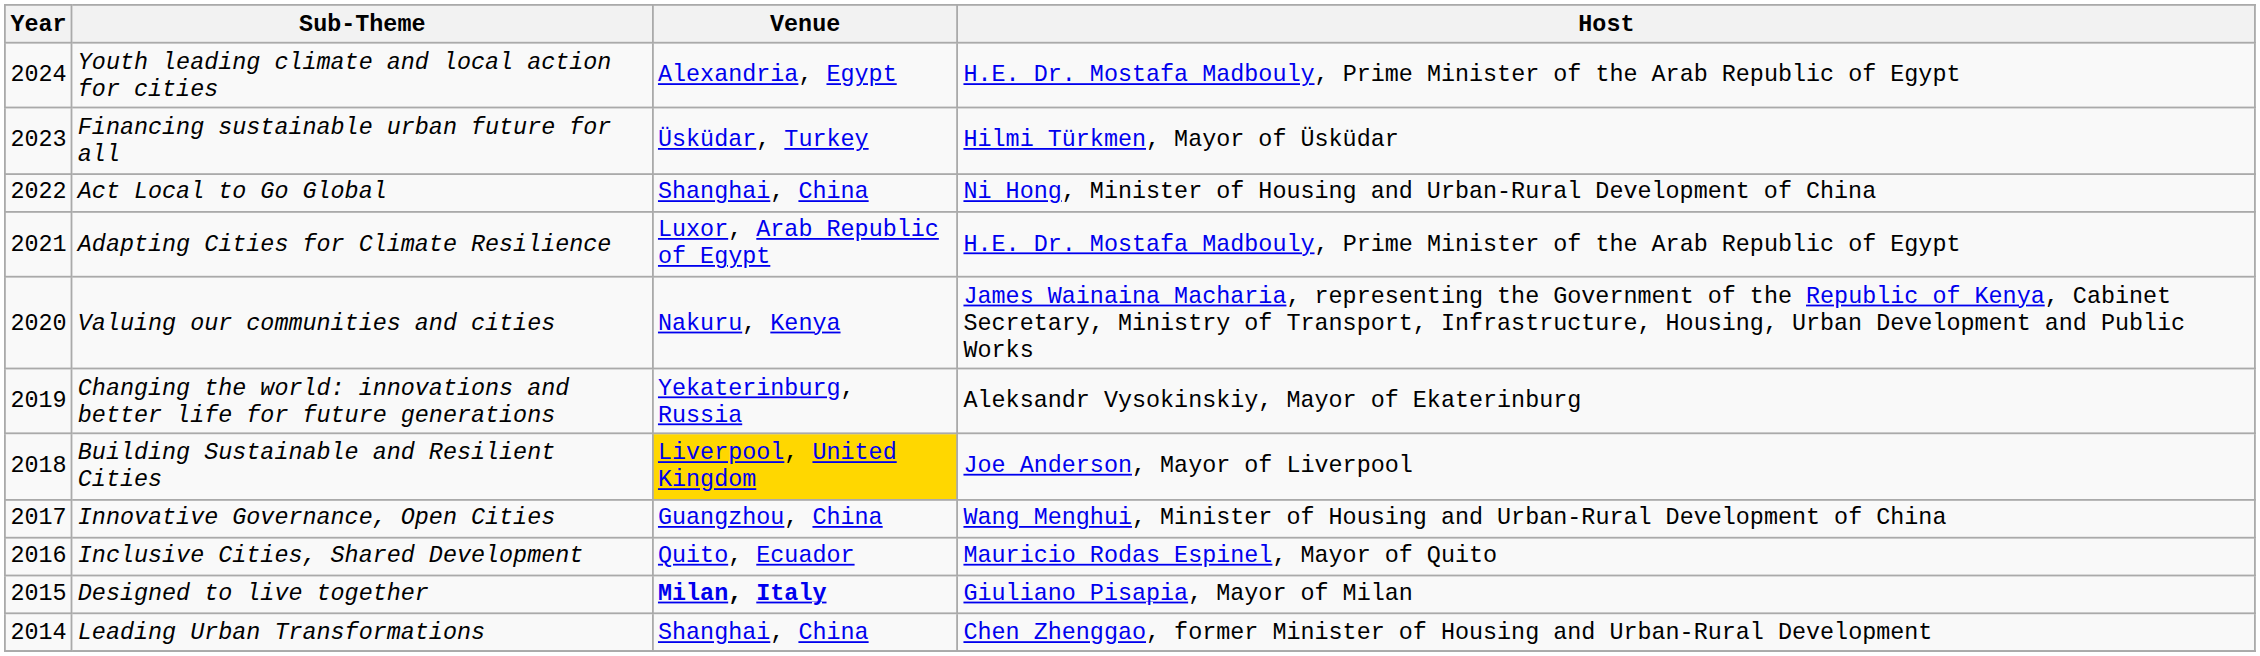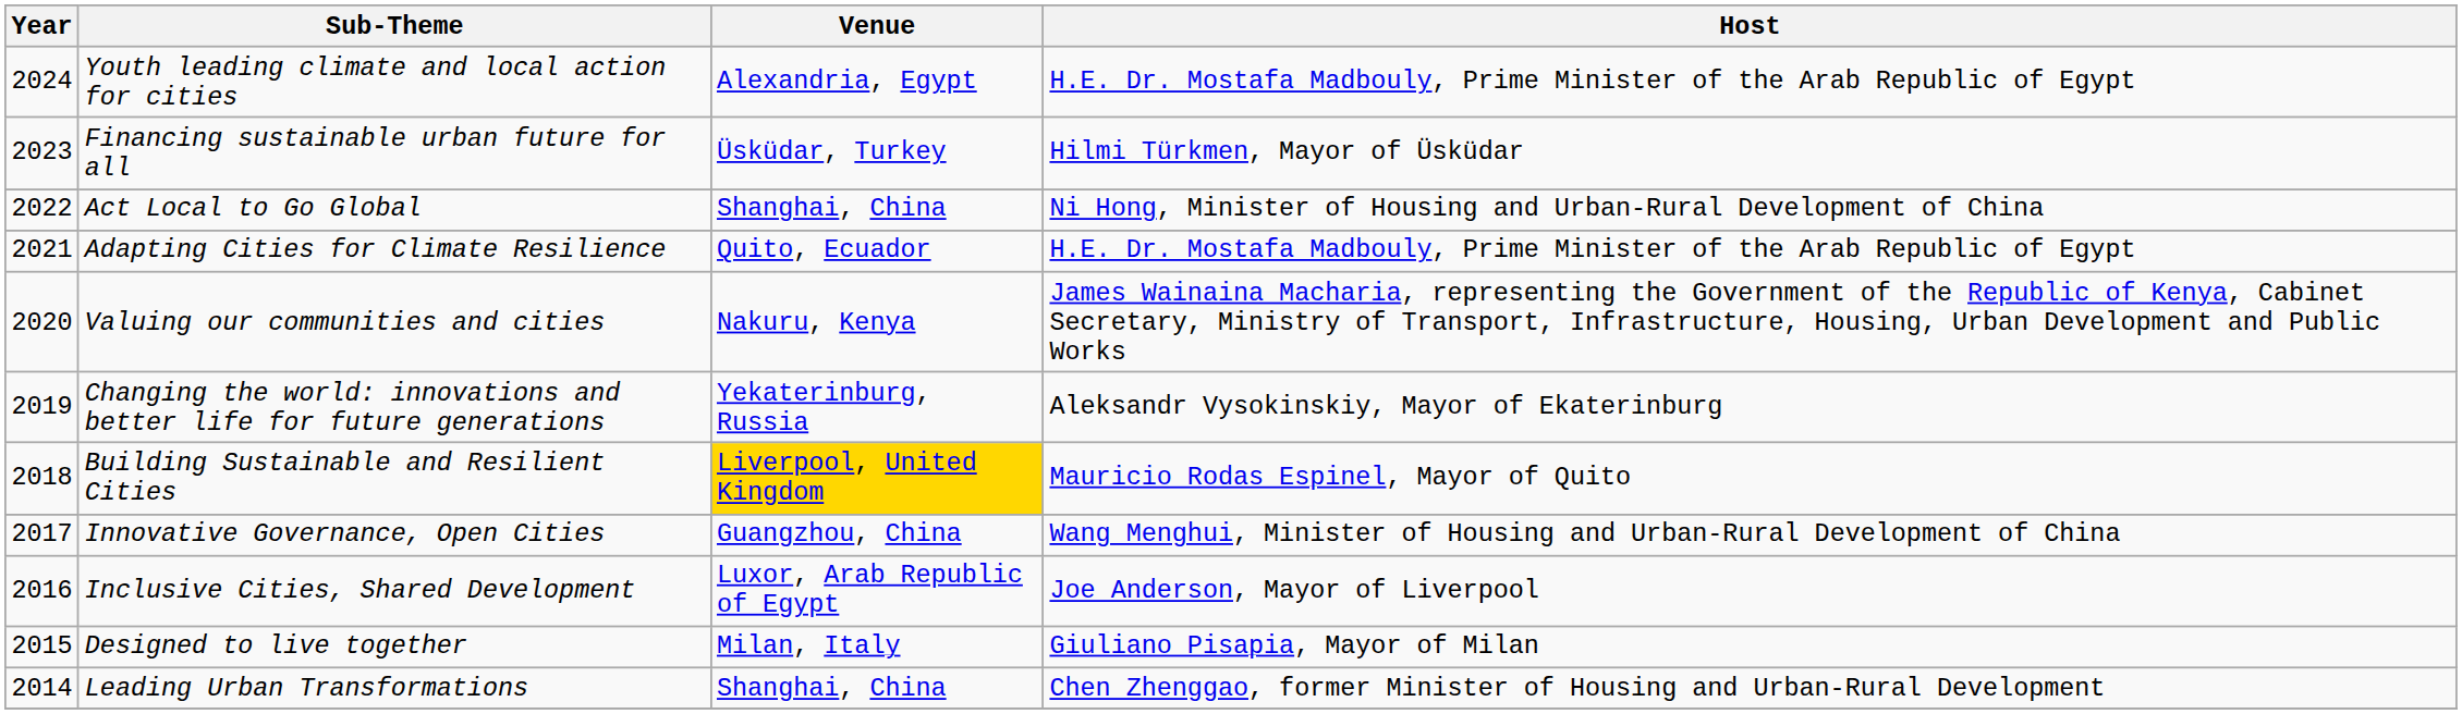 <table class="wikitable">
 <tr>
 <th>Year</th>
 <th>Sub-Theme</th>
 <th>Venue</th>
 <th>Host</th>
 </tr>
 <tr>
 <td>2024</td>
 <td><em>Youth leading climate and local action for cities</em></td>
 <td><a href='#'>Alexandria</a>, <a href='#'>Egypt</a></td>
 <td><a href='#'>H.E. Dr. Mostafa Madbouly</a>, Prime Minister of the Arab Republic of Egypt</td>
 </tr>
 <tr>
 <td>2023</td>
 <td><em>Financing sustainable urban future for all</em></td>
 <td><a href='#'>Üsküdar</a>, <a href='#'>Turkey</a></td>
 <td><a href='#'>Hilmi Türkmen</a>, Mayor of Üsküdar</td>
 </tr>
 <tr>
 <td>2022</td>
 <td><em>Act Local to Go Global</em></td>
 <td><a href='#'>Shanghai</a>, <a href='#'>China</a></td>
 <td><a href='#'>Ni Hong</a>, Minister of Housing and Urban-Rural Development of China</td>
 </tr>
 <tr>
 <td>2021</td>
 <td><em>Adapting Cities for Climate Resilience</em></td>
-<td><a href='#'>Luxor</a>, <a href='#'>Arab Republic of Egypt</a></td>
+<td><a href='#'>Quito</a>, <a href='#'>Ecuador</a></td>
 <td><a href='#'>H.E. Dr. Mostafa Madbouly</a>, Prime Minister of the Arab Republic of Egypt</td>
 </tr>
 <tr>
 <td>2020</td>
 <td><em>Valuing our communities and cities</em></td>
 <td><a href='#'>Nakuru</a>, <a href='#'>Kenya</a></td>
 <td><a href='#'>James Wainaina Macharia</a>, representing the Government of the <a href='#'>Republic of Kenya</a>, Cabinet Secretary, Ministry of Transport, Infrastructure, Housing, Urban Development and Public Works</td>
 </tr>
 <tr>
 <td>2019</td>
 <td><em>Changing the world: innovations and better life for future generations</em></td>
 <td><a href='#'>Yekaterinburg</a>, <a href='#'>Russia</a></td>
 <td>Aleksandr Vysokinskiy, Mayor of Ekaterinburg</td>
 </tr>
 <tr>
 <td>2018</td>
 <td><em>Building Sustainable and Resilient Cities</em></td>
 <td style="background: gold;"><a href='#'>Liverpool</a>, <a href='#'>United Kingdom</a></td>
-<td><a href='#'>Joe Anderson</a>, Mayor of Liverpool</td>
+<td><a href='#'>Mauricio Rodas Espinel</a>, Mayor of Quito</td>
 </tr>
 <tr>
 <td>2017</td>
 <td><em>Innovative Governance, Open Cities</em></td>
 <td><a href='#'>Guangzhou</a>, <a href='#'>China</a></td>
 <td><a href='#'>Wang Menghui</a>, Minister of Housing and Urban-Rural Development of China</td>
 </tr>
 <tr>
 <td>2016</td>
 <td><em>Inclusive Cities, Shared Development</em></td>
-<td><a href='#'>Quito</a>, <a href='#'>Ecuador</a></td>
-<td><a href='#'>Mauricio Rodas Espinel</a>, Mayor of Quito</td>
+<td><a href='#'>Luxor</a>, <a href='#'>Arab Republic of Egypt</a></td>
+<td><a href='#'>Joe Anderson</a>, Mayor of Liverpool</td>
 </tr>
 <tr>
 <td>2015</td>
 <td><em>Designed to live together</em></td>
-<td><strong><a href='#'>Milan</a>, <a href='#'>Italy</a></strong></td>
+<td><a href='#'>Milan</a>, <a href='#'>Italy</a></td>
 <td><a href='#'>Giuliano Pisapia</a>, Mayor of Milan</td>
 </tr>
 <tr>
 <td>2014</td>
 <td><em>Leading Urban Transformations</em></td>
 <td><a href='#'>Shanghai</a>, <a href='#'>China</a></td>
 <td><a href='#'>Chen Zhenggao</a>, former Minister of Housing and Urban-Rural Development</td>
 </tr>
 <tr>
 </tr>
 </table>
